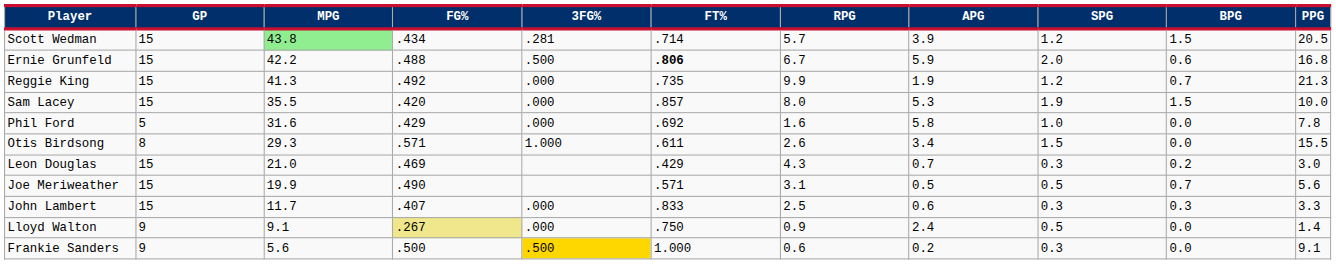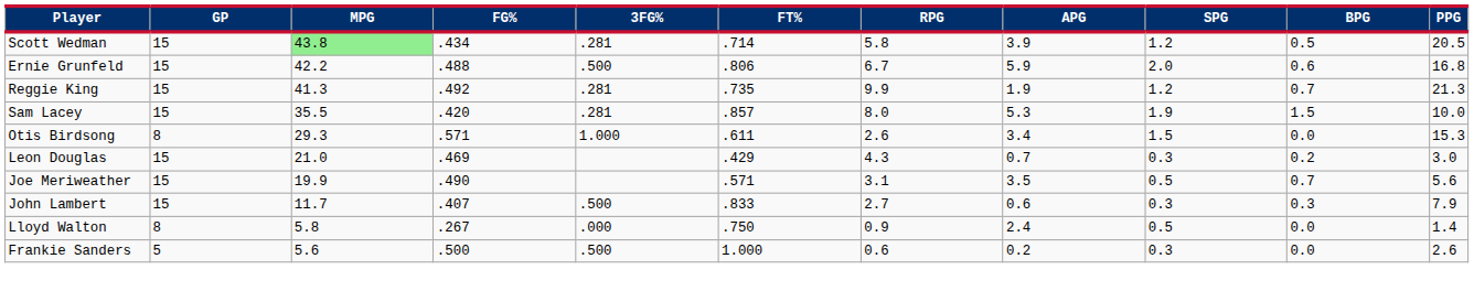 <table class="wikitable sortable" style="font-size: 90%">
 <tr>
 <th style="background:#012F6B; color:#FFFFFF; border-top:#C90E30 3px solid; border-bottom:#C90E30 3px solid;"  width="10%">Player</th>
 <th style="background:#012F6B; color:#FFFFFF; border-top:#C90E30 3px solid; border-bottom:#C90E30 3px solid;"  width="10%">GP</th>
 <th style="background:#012F6B; color:#FFFFFF; border-top:#C90E30 3px solid; border-bottom:#C90E30 3px solid;"  width="10%">MPG</th>
 <th style="background:#012F6B; color:#FFFFFF; border-top:#C90E30 3px solid; border-bottom:#C90E30 3px solid;"  width="10%">FG%</th>
 <th style="background:#012F6B; color:#FFFFFF; border-top:#C90E30 3px solid; border-bottom:#C90E30 3px solid;"  width="10%">3FG%</th>
 <th style="background:#012F6B; color:#FFFFFF; border-top:#C90E30 3px solid; border-bottom:#C90E30 3px solid;"  width="10%">FT%</th>
 <th style="background:#012F6B; color:#FFFFFF; border-top:#C90E30 3px solid; border-bottom:#C90E30 3px solid;"  width="10%">RPG</th>
 <th style="background:#012F6B; color:#FFFFFF; border-top:#C90E30 3px solid; border-bottom:#C90E30 3px solid;"  width="10%">APG</th>
 <th style="background:#012F6B; color:#FFFFFF; border-top:#C90E30 3px solid; border-bottom:#C90E30 3px solid;"  width="10%">SPG</th>
 <th style="background:#012F6B; color:#FFFFFF; border-top:#C90E30 3px solid; border-bottom:#C90E30 3px solid;"  width="10%">BPG</th>
 <th style="background:#012F6B; color:#FFFFFF; border-top:#C90E30 3px solid; border-bottom:#C90E30 3px solid;"  width="10%">PPG</th>
 </tr>
 <tr>
 <td>Scott Wedman</td>
 <td>15</td>
 <td style="background: lightgreen;">43.8</td>
 <td>.434</td>
 <td>.281</td>
 <td>.714</td>
-<td>5.7</td>
+<td>5.8</td>
 <td>3.9</td>
 <td>1.2</td>
-<td>1.5</td>
+<td>0.5</td>
 <td>20.5</td>
 </tr>
 <tr>
 <td>Ernie Grunfeld</td>
 <td>15</td>
 <td>42.2</td>
 <td>.488</td>
 <td>.500</td>
-<td><strong>.806</strong></td>
+<td>.806</td>
 <td>6.7</td>
 <td>5.9</td>
 <td>2.0</td>
 <td>0.6</td>
 <td>16.8</td>
 </tr>
 <tr>
 <td>Reggie King</td>
 <td>15</td>
 <td>41.3</td>
 <td>.492</td>
-<td>.000</td>
+<td>.281</td>
 <td>.735</td>
 <td>9.9</td>
 <td>1.9</td>
 <td>1.2</td>
 <td>0.7</td>
 <td>21.3</td>
 </tr>
 <tr>
 <td>Sam Lacey</td>
 <td>15</td>
 <td>35.5</td>
 <td>.420</td>
-<td>.000</td>
+<td>.281</td>
 <td>.857</td>
 <td>8.0</td>
 <td>5.3</td>
 <td>1.9</td>
 <td>1.5</td>
 <td>10.0</td>
-</tr>
-<tr>
-<td>Phil Ford</td>
-<td>5</td>
-<td>31.6</td>
-<td>.429</td>
-<td>.000</td>
-<td>.692</td>
-<td>1.6</td>
-<td>5.8</td>
-<td>1.0</td>
-<td>0.0</td>
-<td>7.8</td>
 </tr>
 <tr>
 <td>Otis Birdsong</td>
 <td>8</td>
 <td>29.3</td>
 <td>.571</td>
 <td>1.000</td>
 <td>.611</td>
 <td>2.6</td>
 <td>3.4</td>
 <td>1.5</td>
 <td>0.0</td>
-<td>15.5</td>
+<td>15.3</td>
 </tr>
 <tr>
 <td>Leon Douglas</td>
 <td>15</td>
 <td>21.0</td>
 <td>.469</td>
 <td></td>
 <td>.429</td>
 <td>4.3</td>
 <td>0.7</td>
 <td>0.3</td>
 <td>0.2</td>
 <td>3.0</td>
 </tr>
 <tr>
 <td>Joe Meriweather</td>
 <td>15</td>
 <td>19.9</td>
 <td>.490</td>
 <td></td>
 <td>.571</td>
 <td>3.1</td>
-<td>0.5</td>
+<td>3.5</td>
 <td>0.5</td>
 <td>0.7</td>
 <td>5.6</td>
 </tr>
 <tr>
 <td>John Lambert</td>
 <td>15</td>
 <td>11.7</td>
 <td>.407</td>
-<td>.000</td>
+<td>.500</td>
 <td>.833</td>
-<td>2.5</td>
+<td>2.7</td>
 <td>0.6</td>
 <td>0.3</td>
 <td>0.3</td>
-<td>3.3</td>
+<td>7.9</td>
 </tr>
 <tr>
 <td>Lloyd Walton</td>
-<td>9</td>
-<td>9.1</td>
-<td style="background: khaki;">.267</td>
+<td>8</td>
+<td>5.8</td>
+<td>.267</td>
 <td>.000</td>
 <td>.750</td>
 <td>0.9</td>
 <td>2.4</td>
 <td>0.5</td>
 <td>0.0</td>
 <td>1.4</td>
 </tr>
 <tr>
 <td>Frankie Sanders</td>
-<td>9</td>
+<td>5</td>
 <td>5.6</td>
 <td>.500</td>
-<td style="background: gold;">.500</td>
+<td>.500</td>
 <td>1.000</td>
 <td>0.6</td>
 <td>0.2</td>
 <td>0.3</td>
 <td>0.0</td>
-<td>9.1</td>
+<td>2.6</td>
 </tr>
 </table>
